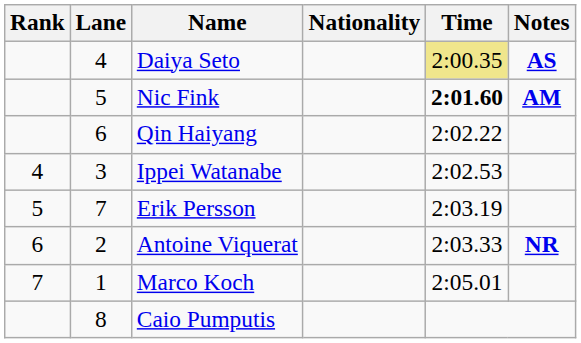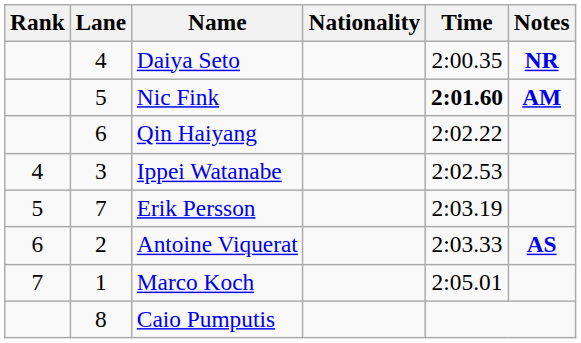 <table class="wikitable sortable" style="text-align:center">
 <tr>
 <th>Rank</th>
 <th>Lane</th>
 <th>Name</th>
 <th>Nationality</th>
 <th>Time</th>
 <th>Notes</th>
 </tr>
 <tr>
 <td></td>
 <td>4</td>
 <td align=left><a href='#'>Daiya Seto</a></td>
 <td align=left></td>
-<td style="background: khaki;">2:00.35</td>
-<td><strong><a href='#'>AS</a></strong></td>
+<td>2:00.35</td>
+<td><strong><a href='#'>NR</a></strong></td>
 </tr>
 <tr>
 <td></td>
 <td>5</td>
 <td align=left><a href='#'>Nic Fink</a></td>
 <td align=left></td>
 <td><strong>2:01.60</strong></td>
 <td><strong><a href='#'>AM</a></strong></td>
 </tr>
 <tr>
 <td></td>
 <td>6</td>
 <td align=left><a href='#'>Qin Haiyang</a></td>
 <td align=left></td>
 <td>2:02.22</td>
 <td></td>
 </tr>
 <tr>
 <td>4</td>
 <td>3</td>
 <td align=left><a href='#'>Ippei Watanabe</a></td>
 <td align=left></td>
 <td>2:02.53</td>
 <td></td>
 </tr>
 <tr>
 <td>5</td>
 <td>7</td>
 <td align=left><a href='#'>Erik Persson</a></td>
 <td align=left></td>
 <td>2:03.19</td>
 <td></td>
 </tr>
 <tr>
 <td>6</td>
 <td>2</td>
 <td align=left><a href='#'>Antoine Viquerat</a></td>
 <td align=left></td>
 <td>2:03.33</td>
-<td><strong><a href='#'>NR</a></strong></td>
+<td><strong><a href='#'>AS</a></strong></td>
 </tr>
 <tr>
 <td>7</td>
 <td>1</td>
 <td align=left><a href='#'>Marco Koch</a></td>
 <td align=left></td>
 <td>2:05.01</td>
 <td></td>
 </tr>
 <tr>
 <td></td>
 <td>8</td>
 <td align=left><a href='#'>Caio Pumputis</a></td>
 <td align=left></td>
 <td colspan=2></td>
 </tr>
 </table>
